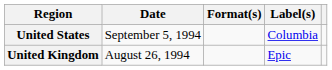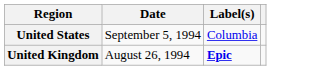 <table class="wikitable plainrowheaders">
 <tr>
 <th scope="col">Region</th>
 <th scope="col">Date</th>
-<th scope="col">Format(s)</th>
 <th scope="col">Label(s)</th>
 <th scope="col"></th>
 </tr>
 <tr>
 <th scope="row">United States</th>
 <td>September 5, 1994</td>
-<td></td>
 <td><a href='#'>Columbia</a></td>
 <td></td>
 </tr>
 <tr>
 <th scope="row">United Kingdom</th>
 <td>August 26, 1994</td>
-<td></td>
-<td><a href='#'>Epic</a></td>
+<td><strong><a href='#'>Epic</a></strong></td>
 <td></td>
 </tr>
 </table>
